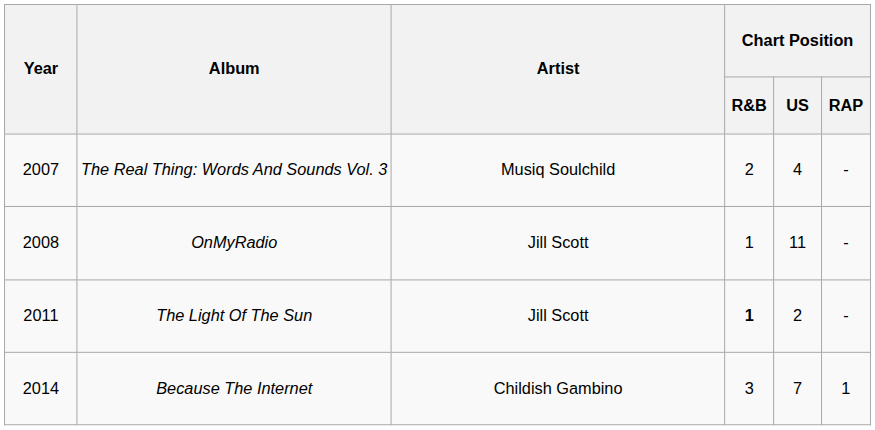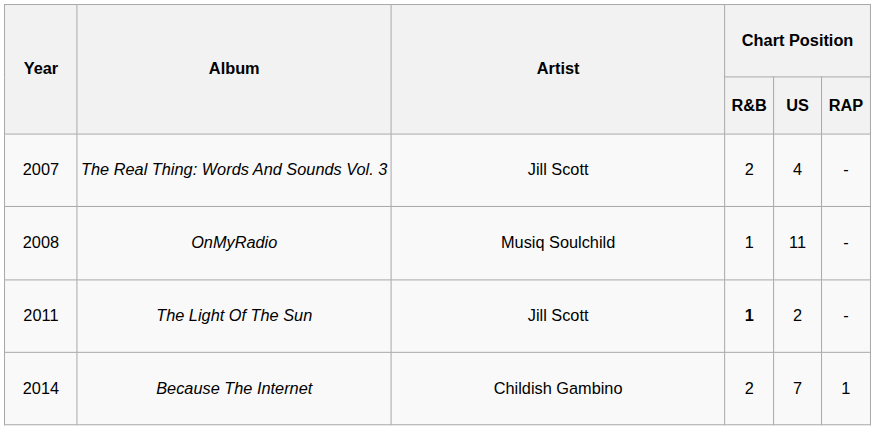 <table class="wikitable" style="text-align:center;">
 <tr>
 <th scope="col" rowspan="2" style="width:4em;">Year</th>
 <th scope="col" rowspan="2">Album</th>
 <th scope="col" rowspan="2" style="width:20em;">Artist</th>
 <th scope="col" colspan="3" style="height:4em;width:3em;">Chart Position</th>
 </tr>
 <tr>
 <th style="height:3em;width:2.5em;">R&B</th>
 <th style="height:3em;width:2.5em;">US</th>
 <th style="height:3em;width:2.5em;">RAP</th>
 </tr>
 <tr>
 <td style="height:4em;">2007</td>
 <td><em>The Real Thing: Words And Sounds Vol. 3</em></td>
-<td>Musiq Soulchild</td>
+<td>Jill Scott</td>
 <td>2</td>
 <td>4</td>
 <td>-</td>
 </tr>
 <tr>
 <td style="height:4em;;">2008</td>
 <td><em>OnMyRadio</em></td>
-<td>Jill Scott</td>
+<td>Musiq Soulchild</td>
 <td>1</td>
 <td>11</td>
 <td>-</td>
 </tr>
 <tr>
 <td style="height:4em;w">2011</td>
 <td><em>The Light Of The Sun</em></td>
 <td>Jill Scott</td>
 <td><strong>1</strong></td>
 <td>2</td>
 <td>-</td>
 </tr>
 <tr>
 <td style="height:4em;">2014</td>
 <td><em>Because The Internet</em></td>
 <td>Childish Gambino</td>
-<td>3</td>
+<td>2</td>
 <td>7</td>
 <td>1</td>
 </tr>
 </table>
